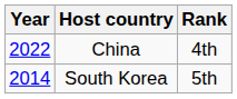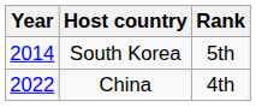 <table class="wikitable" style="text-align: center;">
 <tr>
 <th>Year</th>
 <th>Host country</th>
 <th>Rank</th>
 </tr>
 <tr>
+<td><a href='#'>2014</a></td>
+<td>South Korea</td>
+<td>5th</td>
+</tr>
+<tr>
 <td><a href='#'>2022</a></td>
 <td>China</td>
 <td>4th</td>
 </tr>
-<tr>
-<td><a href='#'>2014</a></td>
-<td>South Korea</td>
-<td>5th</td>
-</tr>
 </table>
